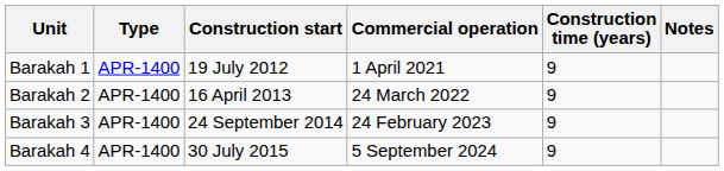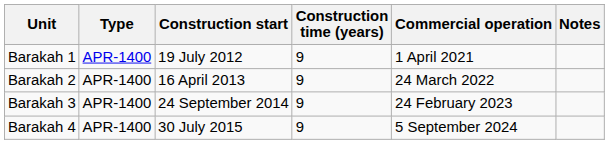 <table class="wikitable">
 <tr>
 <th>Unit</th>
 <th>Type</th>
 <th>Construction start</th>
+<th>Construction<br>time (years)</th>
 <th>Commercial operation</th>
-<th>Construction<br>time (years)</th>
 <th>Notes</th>
 </tr>
 <tr>
 <td>Barakah 1</td>
 <td><a href='#'>APR-1400</a></td>
 <td>19 July 2012</td>
+<td>9</td>
 <td>1 April 2021</td>
-<td>9</td>
 <td></td>
 </tr>
 <tr>
 <td>Barakah 2</td>
 <td>APR-1400</td>
 <td>16 April 2013</td>
+<td>9</td>
 <td>24 March 2022</td>
-<td>9</td>
 <td></td>
 </tr>
 <tr>
 <td>Barakah 3</td>
 <td>APR-1400</td>
 <td>24 September 2014</td>
+<td>9</td>
 <td>24 February 2023</td>
-<td>9</td>
 <td></td>
 </tr>
 <tr>
 <td>Barakah 4</td>
 <td>APR-1400</td>
 <td>30 July 2015</td>
+<td>9</td>
 <td>5 September 2024</td>
-<td>9</td>
 <td></td>
 </tr>
 </table>
